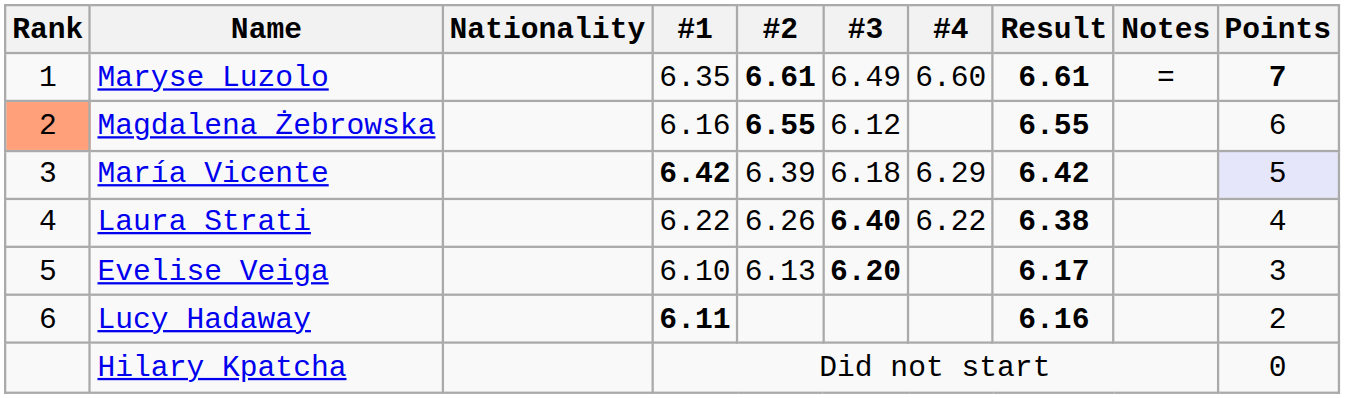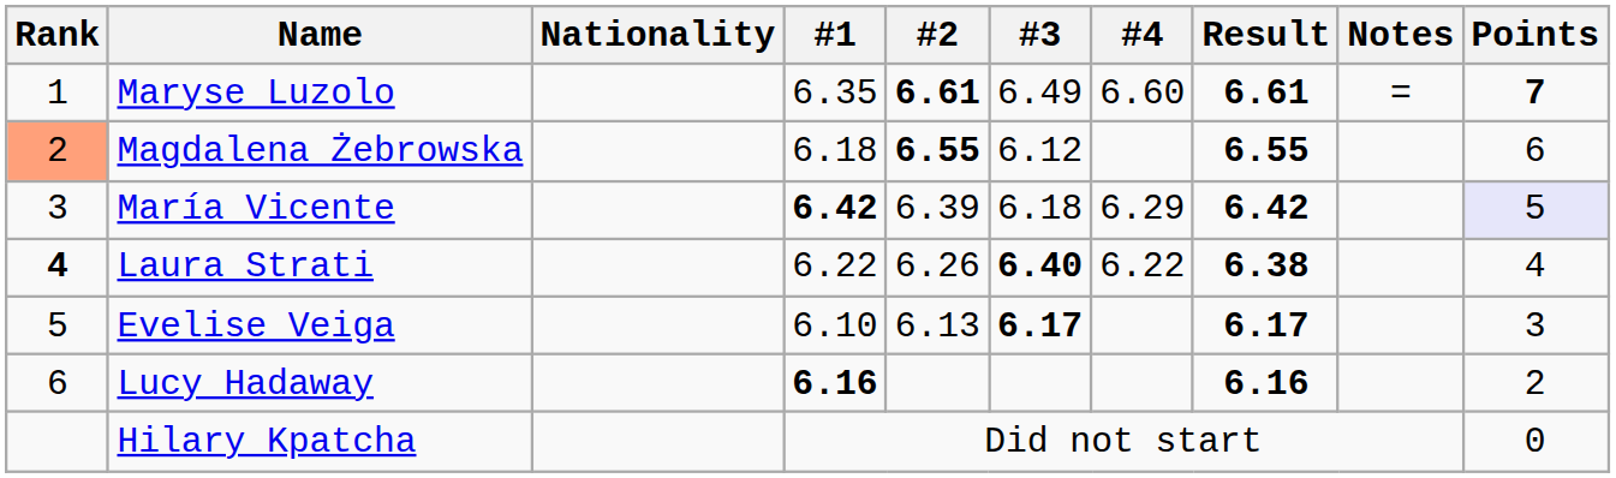 <table class="wikitable sortable" style="text-align:center;">
 <tr>
 <th>Rank</th>
 <th>Name</th>
 <th>Nationality</th>
 <th>#1</th>
 <th>#2</th>
 <th>#3</th>
 <th>#4</th>
 <th>Result</th>
 <th>Notes</th>
 <th>Points</th>
 </tr>
 <tr>
 <td>1</td>
 <td align=left><a href='#'>Maryse Luzolo</a></td>
 <td align=left></td>
 <td>6.35</td>
 <td><strong>6.61</strong></td>
 <td>6.49</td>
 <td>6.60</td>
 <td><strong>6.61</strong></td>
 <td>=</td>
 <td><strong>7</strong></td>
 </tr>
 <tr>
 <td style="background: lightsalmon;">2</td>
 <td align=left><a href='#'>Magdalena Żebrowska</a></td>
 <td align=left></td>
-<td>6.16</td>
+<td>6.18</td>
 <td><strong>6.55</strong></td>
 <td>6.12</td>
 <td></td>
 <td><strong>6.55</strong></td>
 <td></td>
 <td>6</td>
 </tr>
 <tr>
 <td>3</td>
 <td align=left><a href='#'>María Vicente</a></td>
 <td align=left></td>
 <td><strong>6.42</strong></td>
 <td>6.39</td>
 <td>6.18</td>
 <td>6.29</td>
 <td><strong>6.42</strong></td>
 <td></td>
 <td style="background: lavender;">5</td>
 </tr>
 <tr>
-<td>4</td>
+<td><strong>4</strong></td>
 <td align=left><a href='#'>Laura Strati</a></td>
 <td align=left></td>
 <td>6.22</td>
 <td>6.26</td>
 <td><strong>6.40</strong></td>
 <td>6.22</td>
 <td><strong>6.38</strong></td>
 <td></td>
 <td>4</td>
 </tr>
 <tr>
 <td>5</td>
 <td align=left><a href='#'>Evelise Veiga</a></td>
 <td align=left></td>
 <td>6.10</td>
 <td>6.13</td>
-<td><strong>6.20</strong></td>
+<td><strong>6.17</strong></td>
 <td></td>
 <td><strong>6.17</strong></td>
 <td></td>
 <td>3</td>
 </tr>
 <tr>
 <td>6</td>
 <td align=left><a href='#'>Lucy Hadaway</a></td>
 <td align=left></td>
-<td><strong>6.11</strong></td>
+<td><strong>6.16</strong></td>
 <td></td>
 <td></td>
 <td></td>
 <td><strong>6.16</strong></td>
 <td></td>
 <td>2</td>
 </tr>
 <tr>
 <td></td>
 <td align=left><a href='#'>Hilary Kpatcha</a></td>
 <td align=left></td>
 <td colspan=6>Did not start</td>
 <td>0</td>
 </tr>
 </table>
